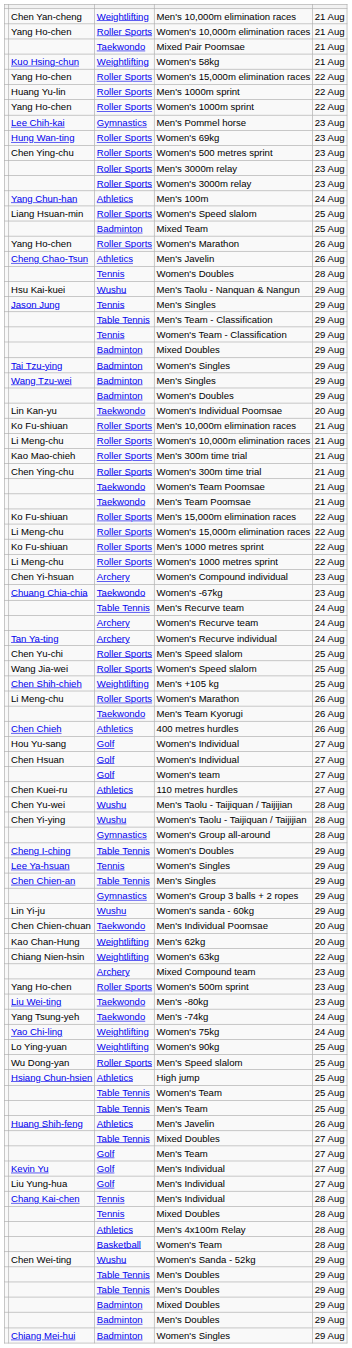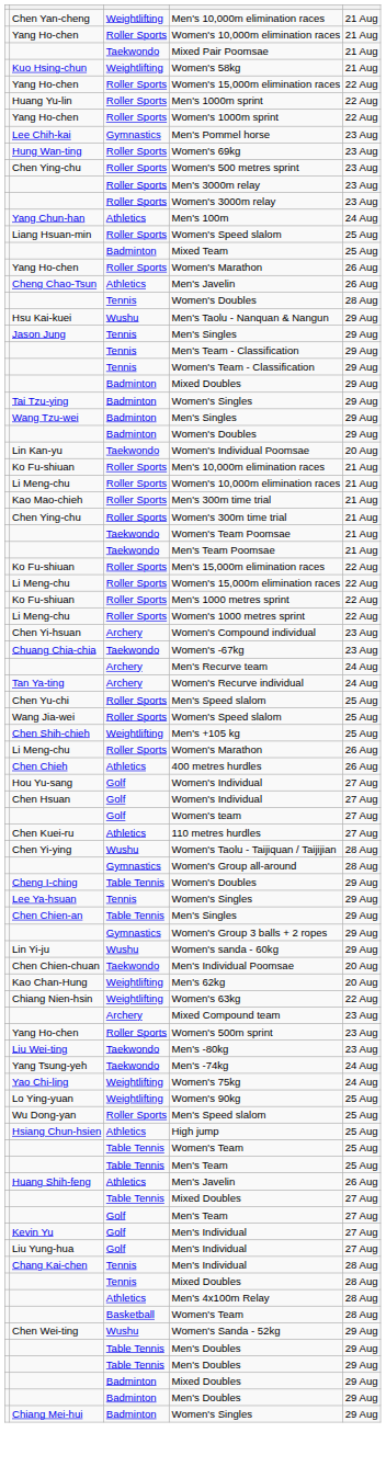 <table class="wikitable sortable " style="font-size: 95%;">
 <tr>
 <th></th>
 <th></th>
 <th></th>
 <th></th>
 <th></th>
 </tr>
 <tr>
 <td></td>
 <td>Chen Yan-cheng</td>
 <td><a href='#'>Weightlifting</a></td>
 <td>Men's 10,000m elimination races</td>
 <td>21 Aug</td>
 </tr>
 <tr>
 <td></td>
 <td>Yang Ho-chen</td>
 <td><a href='#'>Roller Sports</a></td>
 <td>Women's 10,000m elimination races</td>
 <td>21 Aug</td>
 </tr>
 <tr>
 <td></td>
 <td></td>
 <td><a href='#'>Taekwondo</a></td>
 <td>Mixed Pair Poomsae</td>
 <td>21 Aug</td>
 </tr>
 <tr>
 <td></td>
 <td><a href='#'>Kuo Hsing-chun</a></td>
 <td><a href='#'>Weightlifting</a></td>
 <td>Women's 58kg</td>
 <td>21 Aug</td>
 </tr>
 <tr>
 <td></td>
 <td>Yang Ho-chen</td>
 <td><a href='#'>Roller Sports</a></td>
 <td>Women's 15,000m elimination races</td>
 <td>22 Aug</td>
 </tr>
 <tr>
 <td></td>
 <td>Huang Yu-lin</td>
 <td><a href='#'>Roller Sports</a></td>
 <td>Men's 1000m sprint</td>
 <td>22 Aug</td>
 </tr>
 <tr>
 <td></td>
 <td>Yang Ho-chen</td>
 <td><a href='#'>Roller Sports</a></td>
 <td>Women's 1000m sprint</td>
 <td>22 Aug</td>
 </tr>
 <tr>
 <td></td>
 <td><a href='#'>Lee Chih-kai</a></td>
 <td><a href='#'>Gymnastics</a></td>
 <td>Men's Pommel horse</td>
 <td>23 Aug</td>
 </tr>
 <tr>
 <td></td>
 <td><a href='#'>Hung Wan-ting</a></td>
 <td><a href='#'>Roller Sports</a></td>
 <td>Women's 69kg</td>
 <td>23 Aug</td>
 </tr>
 <tr>
 <td></td>
 <td>Chen Ying-chu</td>
 <td><a href='#'>Roller Sports</a></td>
 <td>Women's 500 metres sprint</td>
 <td>23 Aug</td>
 </tr>
 <tr>
 <td></td>
 <td></td>
 <td><a href='#'>Roller Sports</a></td>
 <td>Men's 3000m relay</td>
 <td>23 Aug</td>
 </tr>
 <tr>
 <td></td>
 <td></td>
 <td><a href='#'>Roller Sports</a></td>
 <td>Women's 3000m relay</td>
 <td>23 Aug</td>
 </tr>
 <tr>
 <td></td>
 <td><a href='#'>Yang Chun-han</a></td>
 <td><a href='#'>Athletics</a></td>
 <td>Men's 100m</td>
 <td>24 Aug</td>
 </tr>
 <tr>
 <td></td>
 <td>Liang Hsuan-min</td>
 <td><a href='#'>Roller Sports</a></td>
 <td>Women's Speed slalom</td>
 <td>25 Aug</td>
 </tr>
 <tr>
 <td></td>
 <td></td>
 <td><a href='#'>Badminton</a></td>
 <td>Mixed Team</td>
 <td>25 Aug</td>
 </tr>
 <tr>
 <td></td>
 <td>Yang Ho-chen</td>
 <td><a href='#'>Roller Sports</a></td>
 <td>Women's Marathon</td>
 <td>26 Aug</td>
 </tr>
 <tr>
 <td></td>
 <td><a href='#'>Cheng Chao-Tsun</a></td>
 <td><a href='#'>Athletics</a></td>
 <td>Men's Javelin</td>
 <td>26 Aug</td>
 </tr>
 <tr>
 <td></td>
 <td></td>
 <td><a href='#'>Tennis</a></td>
 <td>Women's Doubles</td>
 <td>28 Aug</td>
 </tr>
 <tr>
 <td></td>
 <td>Hsu Kai-kuei</td>
 <td><a href='#'>Wushu</a></td>
 <td>Men's Taolu - Nanquan & Nangun</td>
 <td>29 Aug</td>
 </tr>
 <tr>
 <td></td>
 <td><a href='#'>Jason Jung</a></td>
 <td><a href='#'>Tennis</a></td>
 <td>Men's Singles</td>
 <td>29 Aug</td>
 </tr>
 <tr>
 <td></td>
 <td></td>
-<td><a href='#'>Table Tennis</a></td>
+<td><a href='#'>Tennis</a></td>
 <td>Men's Team - Classification</td>
 <td>29 Aug</td>
 </tr>
 <tr>
 <td></td>
 <td></td>
 <td><a href='#'>Tennis</a></td>
 <td>Women's Team - Classification</td>
 <td>29 Aug</td>
 </tr>
 <tr>
 <td></td>
 <td></td>
 <td><a href='#'>Badminton</a></td>
 <td>Mixed Doubles</td>
 <td>29 Aug</td>
 </tr>
 <tr>
 <td></td>
 <td><a href='#'>Tai Tzu-ying</a></td>
 <td><a href='#'>Badminton</a></td>
 <td>Women's Singles</td>
 <td>29 Aug</td>
 </tr>
 <tr>
 <td></td>
 <td><a href='#'>Wang Tzu-wei</a></td>
 <td><a href='#'>Badminton</a></td>
 <td>Men's Singles</td>
 <td>29 Aug</td>
 </tr>
 <tr>
 <td></td>
 <td></td>
 <td><a href='#'>Badminton</a></td>
 <td>Women's Doubles</td>
 <td>29 Aug</td>
 </tr>
 <tr>
 <td></td>
 <td>Lin Kan-yu</td>
 <td><a href='#'>Taekwondo</a></td>
 <td>Women's Individual Poomsae</td>
 <td>20 Aug</td>
 </tr>
 <tr>
 <td></td>
 <td>Ko Fu-shiuan</td>
 <td><a href='#'>Roller Sports</a></td>
 <td>Men's 10,000m elimination races</td>
 <td>21 Aug</td>
 </tr>
 <tr>
 <td></td>
 <td>Li Meng-chu</td>
 <td><a href='#'>Roller Sports</a></td>
 <td>Women's 10,000m elimination races</td>
 <td>21 Aug</td>
 </tr>
 <tr>
 <td></td>
 <td>Kao Mao-chieh</td>
 <td><a href='#'>Roller Sports</a></td>
 <td>Men's 300m time trial</td>
 <td>21 Aug</td>
 </tr>
 <tr>
 <td></td>
 <td>Chen Ying-chu</td>
 <td><a href='#'>Roller Sports</a></td>
 <td>Women's 300m time trial</td>
 <td>21 Aug</td>
 </tr>
 <tr>
 <td></td>
 <td></td>
 <td><a href='#'>Taekwondo</a></td>
 <td>Women's Team Poomsae</td>
 <td>21 Aug</td>
 </tr>
 <tr>
 <td></td>
 <td></td>
 <td><a href='#'>Taekwondo</a></td>
 <td>Men's Team Poomsae</td>
 <td>21 Aug</td>
 </tr>
 <tr>
 <td></td>
 <td>Ko Fu-shiuan</td>
 <td><a href='#'>Roller Sports</a></td>
 <td>Men's 15,000m elimination races</td>
 <td>22 Aug</td>
 </tr>
 <tr>
 <td></td>
 <td>Li Meng-chu</td>
 <td><a href='#'>Roller Sports</a></td>
 <td>Women's 15,000m elimination races</td>
 <td>22 Aug</td>
 </tr>
 <tr>
 <td></td>
 <td>Ko Fu-shiuan</td>
 <td><a href='#'>Roller Sports</a></td>
 <td>Men's 1000 metres sprint</td>
 <td>22 Aug</td>
 </tr>
 <tr>
 <td></td>
 <td>Li Meng-chu</td>
 <td><a href='#'>Roller Sports</a></td>
 <td>Women's 1000 metres sprint</td>
 <td>22 Aug</td>
 </tr>
 <tr>
 <td></td>
 <td>Chen Yi-hsuan</td>
 <td><a href='#'>Archery</a></td>
 <td>Women's Compound individual</td>
 <td>23 Aug</td>
 </tr>
 <tr>
 <td></td>
 <td><a href='#'>Chuang Chia-chia</a></td>
 <td><a href='#'>Taekwondo</a></td>
 <td>Women's -67kg</td>
 <td>23 Aug</td>
 </tr>
 <tr>
 <td></td>
 <td></td>
-<td><a href='#'>Table Tennis</a></td>
+<td><a href='#'>Archery</a></td>
 <td>Men's Recurve team</td>
-<td>24 Aug</td>
-</tr>
-<tr>
-<td></td>
-<td></td>
-<td><a href='#'>Archery</a></td>
-<td>Women's Recurve team</td>
 <td>24 Aug</td>
 </tr>
 <tr>
 <td></td>
 <td><a href='#'>Tan Ya-ting</a></td>
 <td><a href='#'>Archery</a></td>
 <td>Women's Recurve individual</td>
 <td>24 Aug</td>
 </tr>
 <tr>
 <td></td>
 <td>Chen Yu-chi</td>
 <td><a href='#'>Roller Sports</a></td>
 <td>Men's Speed slalom</td>
 <td>25 Aug</td>
 </tr>
 <tr>
 <td></td>
 <td>Wang Jia-wei</td>
 <td><a href='#'>Roller Sports</a></td>
 <td>Women's Speed slalom</td>
 <td>25 Aug</td>
 </tr>
 <tr>
 <td></td>
 <td><a href='#'>Chen Shih-chieh</a></td>
 <td><a href='#'>Weightlifting</a></td>
 <td>Men's +105 kg</td>
 <td>25 Aug</td>
 </tr>
 <tr>
 <td></td>
 <td>Li Meng-chu</td>
 <td><a href='#'>Roller Sports</a></td>
 <td>Women's Marathon</td>
 <td>26 Aug</td>
 </tr>
 <tr>
 <td></td>
-<td></td>
-<td><a href='#'>Taekwondo</a></td>
-<td>Men's Team Kyorugi</td>
-<td>26 Aug</td>
-</tr>
-<tr>
-<td></td>
 <td><a href='#'>Chen Chieh</a></td>
 <td><a href='#'>Athletics</a></td>
 <td>400 metres hurdles</td>
 <td>26 Aug</td>
 </tr>
 <tr>
 <td></td>
 <td>Hou Yu-sang</td>
 <td><a href='#'>Golf</a></td>
 <td>Women's Individual</td>
 <td>27 Aug</td>
 </tr>
 <tr>
 <td></td>
 <td>Chen Hsuan</td>
 <td><a href='#'>Golf</a></td>
 <td>Women's Individual</td>
 <td>27 Aug</td>
 </tr>
 <tr>
 <td></td>
 <td></td>
 <td><a href='#'>Golf</a></td>
 <td>Women's team</td>
 <td>27 Aug</td>
 </tr>
 <tr>
 <td></td>
 <td>Chen Kuei-ru</td>
 <td><a href='#'>Athletics</a></td>
 <td>110 metres hurdles</td>
 <td>27 Aug</td>
-</tr>
-<tr>
-<td></td>
-<td>Chen Yu-wei</td>
-<td><a href='#'>Wushu</a></td>
-<td>Men's Taolu - Taijiquan / Taijijian</td>
-<td>28 Aug</td>
 </tr>
 <tr>
 <td></td>
 <td>Chen Yi-ying</td>
 <td><a href='#'>Wushu</a></td>
 <td>Women's Taolu - Taijiquan / Taijijian</td>
 <td>28 Aug</td>
 </tr>
 <tr>
 <td></td>
 <td></td>
 <td><a href='#'>Gymnastics</a></td>
 <td>Women's Group all-around</td>
 <td>28 Aug</td>
 </tr>
 <tr>
 <td></td>
 <td><a href='#'>Cheng I-ching</a></td>
 <td><a href='#'>Table Tennis</a></td>
 <td>Women's Doubles</td>
 <td>29 Aug</td>
 </tr>
 <tr>
 <td></td>
 <td><a href='#'>Lee Ya-hsuan</a></td>
 <td><a href='#'>Tennis</a></td>
 <td>Women's Singles</td>
 <td>29 Aug</td>
 </tr>
 <tr>
 <td></td>
 <td><a href='#'>Chen Chien-an</a></td>
 <td><a href='#'>Table Tennis</a></td>
 <td>Men's Singles</td>
 <td>29 Aug</td>
 </tr>
 <tr>
 <td></td>
 <td></td>
 <td><a href='#'>Gymnastics</a></td>
 <td>Women's Group 3 balls + 2 ropes</td>
 <td>29 Aug</td>
 </tr>
 <tr>
 <td></td>
 <td>Lin Yi-ju</td>
 <td><a href='#'>Wushu</a></td>
 <td>Women's sanda - 60kg</td>
 <td>29 Aug</td>
 </tr>
 <tr>
 <td></td>
 <td>Chen Chien-chuan</td>
 <td><a href='#'>Taekwondo</a></td>
 <td>Men's Individual Poomsae</td>
 <td>20 Aug</td>
 </tr>
 <tr>
 <td></td>
 <td>Kao Chan-Hung</td>
 <td><a href='#'>Weightlifting</a></td>
 <td>Men's 62kg</td>
 <td>20 Aug</td>
 </tr>
 <tr>
 <td></td>
 <td>Chiang Nien-hsin</td>
 <td><a href='#'>Weightlifting</a></td>
 <td>Women's 63kg</td>
 <td>22 Aug</td>
 </tr>
 <tr>
 <td></td>
 <td></td>
 <td><a href='#'>Archery</a></td>
 <td>Mixed Compound team</td>
 <td>23 Aug</td>
 </tr>
 <tr>
 <td></td>
 <td>Yang Ho-chen</td>
 <td><a href='#'>Roller Sports</a></td>
 <td>Women's 500m sprint</td>
 <td>23 Aug</td>
 </tr>
 <tr>
 <td></td>
 <td><a href='#'>Liu Wei-ting</a></td>
 <td><a href='#'>Taekwondo</a></td>
 <td>Men's -80kg</td>
 <td>23 Aug</td>
 </tr>
 <tr>
 <td></td>
 <td>Yang Tsung-yeh</td>
 <td><a href='#'>Taekwondo</a></td>
 <td>Men's -74kg</td>
 <td>24 Aug</td>
 </tr>
 <tr>
 <td></td>
 <td><a href='#'>Yao Chi-ling</a></td>
 <td><a href='#'>Weightlifting</a></td>
 <td>Women's 75kg</td>
 <td>24 Aug</td>
 </tr>
 <tr>
 <td></td>
 <td>Lo Ying-yuan</td>
 <td><a href='#'>Weightlifting</a></td>
 <td>Women's 90kg</td>
 <td>25 Aug</td>
 </tr>
 <tr>
 <td></td>
 <td>Wu Dong-yan</td>
 <td><a href='#'>Roller Sports</a></td>
 <td>Men's Speed slalom</td>
 <td>25 Aug</td>
 </tr>
 <tr>
 <td></td>
 <td><a href='#'>Hsiang Chun-hsien</a></td>
 <td><a href='#'>Athletics</a></td>
 <td>High jump</td>
 <td>25 Aug</td>
 </tr>
 <tr>
 <td></td>
 <td></td>
 <td><a href='#'>Table Tennis</a></td>
 <td>Women's Team</td>
 <td>25 Aug</td>
 </tr>
 <tr>
 <td></td>
 <td></td>
 <td><a href='#'>Table Tennis</a></td>
 <td>Men's Team</td>
 <td>25 Aug</td>
 </tr>
 <tr>
 <td></td>
 <td><a href='#'>Huang Shih-feng</a></td>
 <td><a href='#'>Athletics</a></td>
 <td>Men's Javelin</td>
 <td>26 Aug</td>
 </tr>
 <tr>
 <td></td>
 <td></td>
 <td><a href='#'>Table Tennis</a></td>
 <td>Mixed Doubles</td>
 <td>27 Aug</td>
 </tr>
 <tr>
 <td></td>
 <td></td>
 <td><a href='#'>Golf</a></td>
 <td>Men's Team</td>
 <td>27 Aug</td>
 </tr>
 <tr>
 <td></td>
 <td><a href='#'>Kevin Yu</a></td>
 <td><a href='#'>Golf</a></td>
 <td>Men's Individual</td>
 <td>27 Aug</td>
 </tr>
 <tr>
 <td></td>
 <td>Liu Yung-hua</td>
 <td><a href='#'>Golf</a></td>
 <td>Men's Individual</td>
 <td>27 Aug</td>
 </tr>
 <tr>
 <td></td>
 <td><a href='#'>Chang Kai-chen</a></td>
 <td><a href='#'>Tennis</a></td>
 <td>Men's Individual</td>
 <td>28 Aug</td>
 </tr>
 <tr>
 <td></td>
 <td></td>
 <td><a href='#'>Tennis</a></td>
 <td>Mixed Doubles</td>
 <td>28 Aug</td>
 </tr>
 <tr>
 <td></td>
 <td></td>
 <td><a href='#'>Athletics</a></td>
 <td>Men's 4x100m Relay</td>
 <td>28 Aug</td>
 </tr>
 <tr>
 <td></td>
 <td></td>
 <td><a href='#'>Basketball</a></td>
 <td>Women's Team</td>
 <td>28 Aug</td>
 </tr>
 <tr>
 <td></td>
 <td>Chen Wei-ting</td>
 <td><a href='#'>Wushu</a></td>
 <td>Women's Sanda - 52kg</td>
 <td>29 Aug</td>
 </tr>
 <tr>
 <td></td>
 <td></td>
 <td><a href='#'>Table Tennis</a></td>
 <td>Men's Doubles</td>
 <td>29 Aug</td>
 </tr>
 <tr>
 <td></td>
 <td></td>
 <td><a href='#'>Table Tennis</a></td>
 <td>Men's Doubles</td>
 <td>29 Aug</td>
 </tr>
 <tr>
 <td></td>
 <td></td>
 <td><a href='#'>Badminton</a></td>
 <td>Mixed Doubles</td>
 <td>29 Aug</td>
 </tr>
 <tr>
 <td></td>
 <td></td>
 <td><a href='#'>Badminton</a></td>
 <td>Men's Doubles</td>
 <td>29 Aug</td>
 </tr>
 <tr>
 <td></td>
 <td><a href='#'>Chiang Mei-hui</a></td>
 <td><a href='#'>Badminton</a></td>
 <td>Women's Singles</td>
 <td>29 Aug</td>
 </tr>
 </table>
